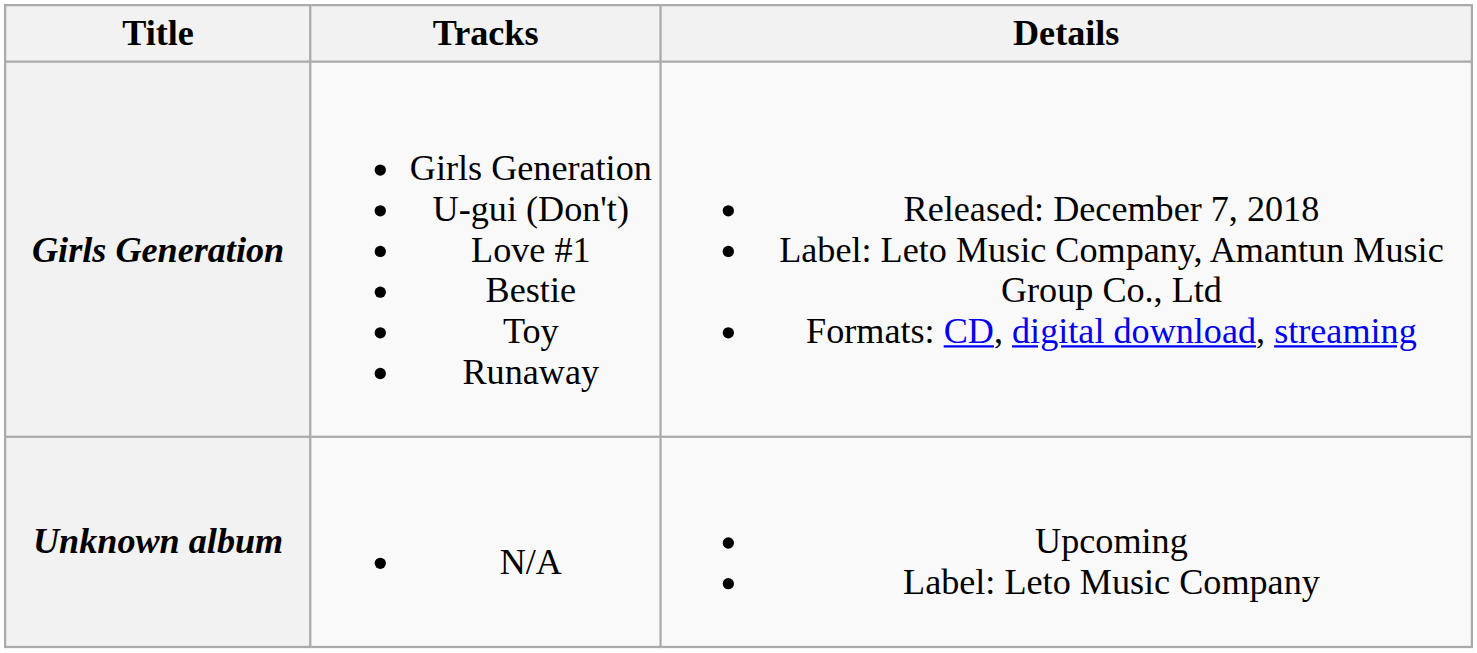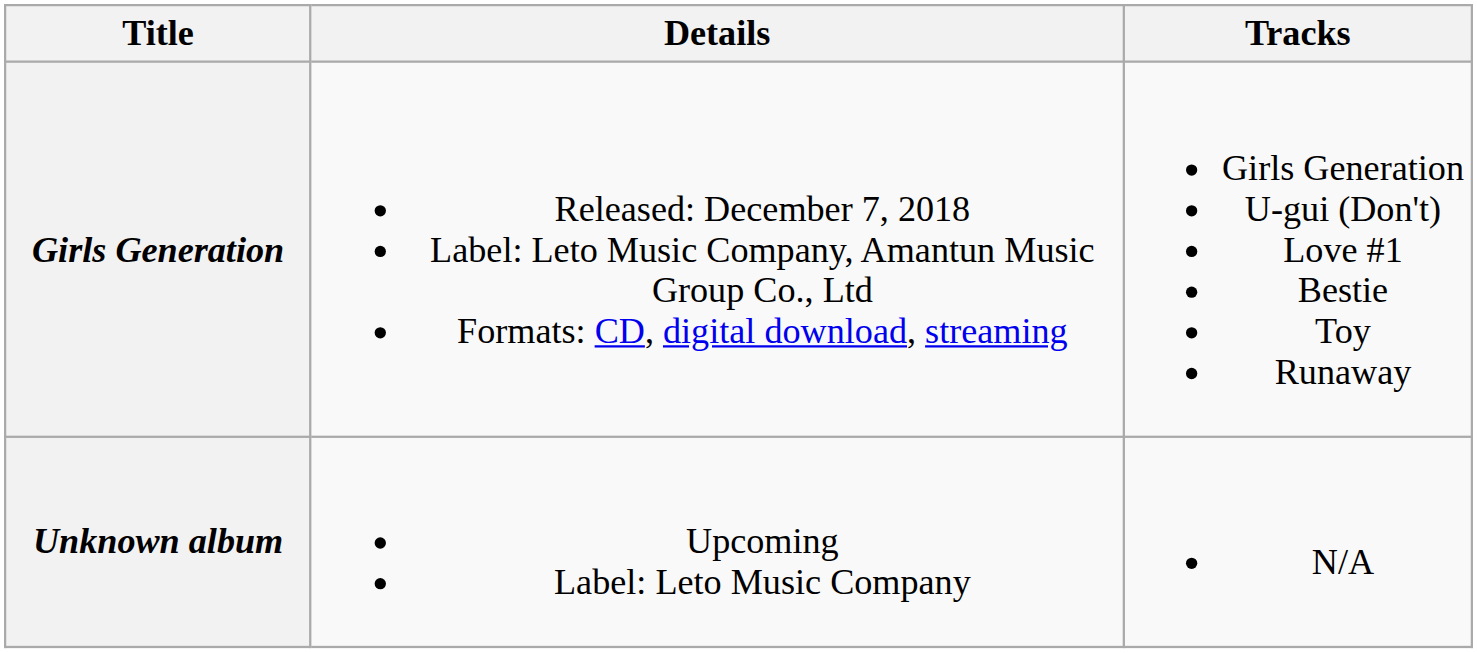 <table class="wikitable plainrowheaders" style="text-align:center;">
 <tr>
 <th scope="col" style="width:8em;">Title</th>
+<th scope="col" style="width:22em;">Details</th>
 <th scope="col">Tracks</th>
-<th scope="col" style="width:22em;">Details</th>
 </tr>
 <tr>
 <th scope="row"><strong><em>Girls Generation</em></strong></th>
+<td><br><ul><li>Released: December 7, 2018</li><li>Label: Leto Music Company, Amantun Music Group Co., Ltd</li><li>Formats: <a href='#'>CD</a>, <a href='#'>digital download</a>, <a href='#'>streaming</a></li></ul></td>
 <td><br><ul><li>Girls Generation</li><li>U-gui (Don't)</li><li>Love #1</li><li>Bestie</li><li>Toy</li><li>Runaway</li></ul></td>
-<td><br><ul><li>Released: December 7, 2018</li><li>Label: Leto Music Company, Amantun Music Group Co., Ltd</li><li>Formats: <a href='#'>CD</a>, <a href='#'>digital download</a>, <a href='#'>streaming</a></li></ul></td>
 </tr>
 <tr>
 <th><em>Unknown album</em></th>
+<td><br><ul><li>Upcoming</li><li>Label: Leto Music Company</li></ul></td>
 <td><br><ul><li>N/A</li></ul></td>
-<td><br><ul><li>Upcoming</li><li>Label: Leto Music Company</li></ul></td>
 </tr>
 </table>
